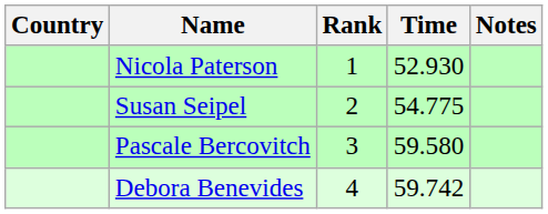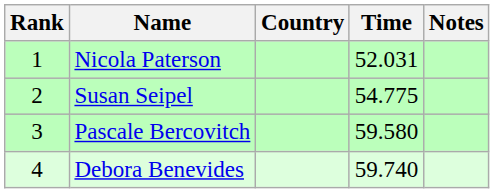 <table class="wikitable" style="text-align:center">
 <tr>
+<th>Rank</th>
+<th>Name</th>
 <th>Country</th>
-<th>Name</th>
-<th>Rank</th>
 <th>Time</th>
 <th>Notes</th>
 </tr>
 <tr bgcolor=bbffbb>
+<td>1</td>
+<td align="left"><a href='#'>Nicola Paterson</a></td>
 <td align="left"></td>
-<td align="left"><a href='#'>Nicola Paterson</a></td>
-<td>1</td>
-<td>52.930</td>
+<td>52.031</td>
 <td></td>
 </tr>
 <tr bgcolor=bbffbb>
+<td>2</td>
+<td align="left"><a href='#'>Susan Seipel</a></td>
 <td align="left"></td>
-<td align="left"><a href='#'>Susan Seipel</a></td>
-<td>2</td>
 <td>54.775</td>
 <td></td>
 </tr>
 <tr bgcolor=bbffbb>
+<td>3</td>
+<td align="left"><a href='#'>Pascale Bercovitch</a></td>
 <td align="left"></td>
-<td align="left"><a href='#'>Pascale Bercovitch</a></td>
-<td>3</td>
 <td>59.580</td>
 <td></td>
 </tr>
 <tr bgcolor=ddffdd>
+<td>4</td>
+<td align="left"><a href='#'>Debora Benevides</a></td>
 <td align="left"></td>
-<td align="left"><a href='#'>Debora Benevides</a></td>
-<td>4</td>
-<td>59.742</td>
+<td>59.740</td>
 <td></td>
 </tr>
 </table>
